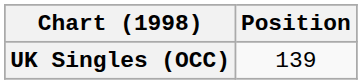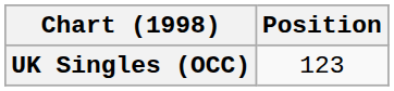 <table class="wikitable plainrowheaders" style="text-align:center">
 <tr>
 <th scope="col">Chart (1998)</th>
 <th scope="col">Position</th>
 </tr>
 <tr>
 <th scope="row">UK Singles (OCC)</th>
-<td>139</td>
+<td>123</td>
 </tr>
 </table>
